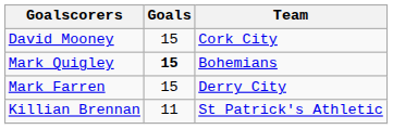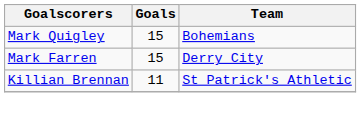 <table class="wikitable" style="font-size:95%;">
 <tr>
 <th>Goalscorers</th>
 <th>Goals</th>
 <th>Team</th>
 </tr>
 <tr>
-<td> <a href='#'>David Mooney</a></td>
+<td> <a href='#'>Mark Quigley</a></td>
 <td align=center>15</td>
-<td><a href='#'>Cork City</a></td>
-</tr>
-<tr>
-<td> <a href='#'>Mark Quigley</a></td>
-<td align=center><strong>15</strong></td>
 <td><a href='#'>Bohemians</a></td>
 </tr>
 <tr>
 <td> <a href='#'>Mark Farren</a></td>
 <td align=center>15</td>
 <td><a href='#'>Derry City</a></td>
 </tr>
 <tr>
 <td> <a href='#'>Killian Brennan</a></td>
 <td align=center>11</td>
 <td><a href='#'>St Patrick's Athletic</a></td>
 </tr>
 <tr>
 </tr>
 </table>
